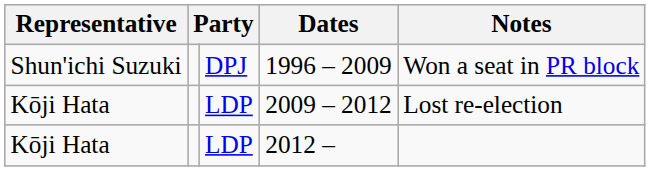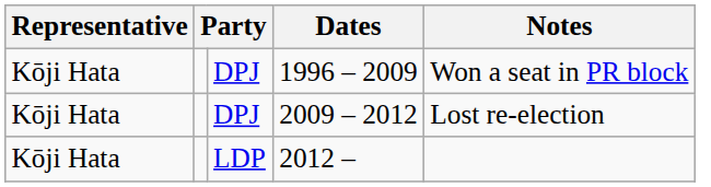 <table class=wikitable>
 <tr valign=bottom>
 <th>Representative</th>
 <th colspan="2">Party</th>
 <th>Dates</th>
 <th>Notes</th>
 </tr>
 <tr>
-<td>Shun'ichi Suzuki</td>
+<td>Kōji Hata</td>
 <td bgcolor=></td>
 <td><a href='#'>DPJ</a></td>
 <td>1996 – 2009</td>
 <td>Won a seat in <a href='#'>PR block</a></td>
 </tr>
 <tr>
 <td>Kōji Hata</td>
 <td bgcolor=></td>
-<td><a href='#'>LDP</a></td>
+<td><a href='#'>DPJ</a></td>
 <td>2009 – 2012</td>
 <td>Lost re-election</td>
 </tr>
 <tr>
 <td>Kōji Hata</td>
 <td bgcolor=></td>
 <td><a href='#'>LDP</a></td>
 <td>2012 –</td>
 <td></td>
 </tr>
 </table>
